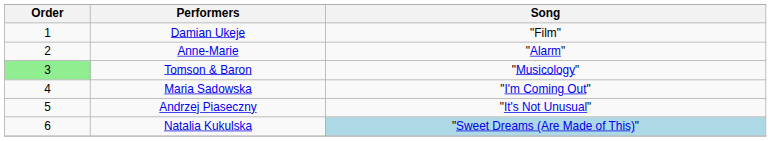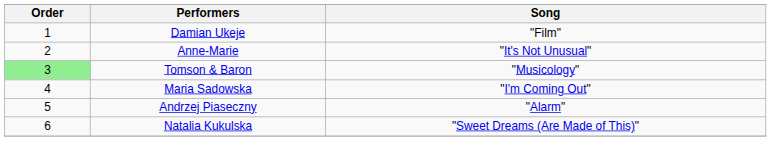 <table class="wikitable" style="text-align:center; width:65%;">
 <tr>
 </tr>
 <tr>
 <th>Order</th>
 <th>Performers</th>
 <th>Song</th>
 </tr>
 <tr>
 <td>1</td>
 <td><a href='#'>Damian Ukeje</a></td>
 <td>"Film"</td>
 </tr>
 <tr>
 <td>2</td>
 <td><a href='#'>Anne-Marie</a></td>
-<td>"<a href='#'>Alarm</a>"</td>
+<td>"<a href='#'>It's Not Unusual</a>"</td>
 </tr>
 <tr>
 <td style="background: lightgreen;">3</td>
 <td><a href='#'>Tomson & Baron</a></td>
 <td>"<a href='#'>Musicology</a>"</td>
 </tr>
 <tr>
 <td>4</td>
 <td><a href='#'>Maria Sadowska</a></td>
 <td>"<a href='#'>I'm Coming Out</a>"</td>
 </tr>
 <tr>
 <td>5</td>
 <td><a href='#'>Andrzej Piaseczny</a></td>
-<td>"<a href='#'>It's Not Unusual</a>"</td>
+<td>"<a href='#'>Alarm</a>"</td>
 </tr>
 <tr>
 <td>6</td>
 <td><a href='#'>Natalia Kukulska</a></td>
-<td style="background: lightblue;">"<a href='#'>Sweet Dreams (Are Made of This)</a>"</td>
+<td>"<a href='#'>Sweet Dreams (Are Made of This)</a>"</td>
 </tr>
 <tr>
 </tr>
 </table>
